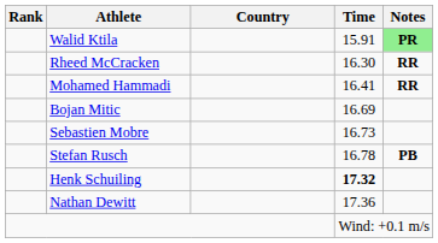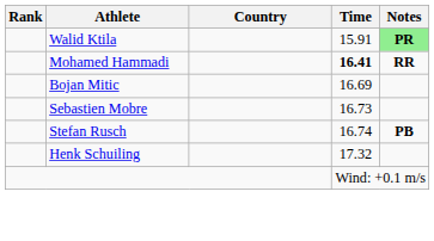 <table class="wikitable sortable" style="text-align:center">
 <tr>
 <th>Rank</th>
 <th style="width:150px">Athlete</th>
 <th style="width:150px">Country</th>
 <th>Time</th>
 <th>Notes</th>
 </tr>
 <tr>
 <td></td>
 <td style="text-align:left;"><a href='#'>Walid Ktila</a></td>
 <td style="text-align:left;"></td>
 <td>15.91</td>
 <td style="background: lightgreen;"><strong>PR</strong></td>
 </tr>
 <tr>
 <td></td>
-<td style="text-align:left;"><a href='#'>Rheed McCracken</a></td>
-<td style="text-align:left;"></td>
-<td>16.30</td>
-<td><strong>RR</strong></td>
-</tr>
-<tr>
-<td></td>
 <td style="text-align:left;"><a href='#'>Mohamed Hammadi</a></td>
 <td style="text-align:left;"></td>
-<td>16.41</td>
+<td><strong>16.41</strong></td>
 <td><strong>RR</strong></td>
 </tr>
 <tr>
 <td></td>
 <td style="text-align:left;"><a href='#'>Bojan Mitic</a></td>
 <td style="text-align:left;"></td>
 <td>16.69</td>
 <td></td>
 </tr>
 <tr>
 <td></td>
 <td style="text-align:left;"><a href='#'>Sebastien Mobre</a></td>
 <td style="text-align:left;"></td>
 <td>16.73</td>
 <td></td>
 </tr>
 <tr>
 <td></td>
 <td style="text-align:left;"><a href='#'>Stefan Rusch</a></td>
 <td style="text-align:left;"></td>
-<td>16.78</td>
+<td>16.74</td>
 <td><strong>PB</strong></td>
 </tr>
 <tr>
 <td></td>
 <td style="text-align:left;"><a href='#'>Henk Schuiling</a></td>
 <td style="text-align:left;"></td>
-<td><strong>17.32</strong></td>
-<td></td>
-</tr>
-<tr>
-<td></td>
-<td style="text-align:left;"><a href='#'>Nathan Dewitt</a></td>
-<td style="text-align:left;"></td>
-<td>17.36</td>
+<td>17.32</td>
 <td></td>
 </tr>
 <tr class="sortbottom">
 <td colspan="3"></td>
 <td colspan="2">Wind: +0.1 m/s</td>
 </tr>
 </table>
